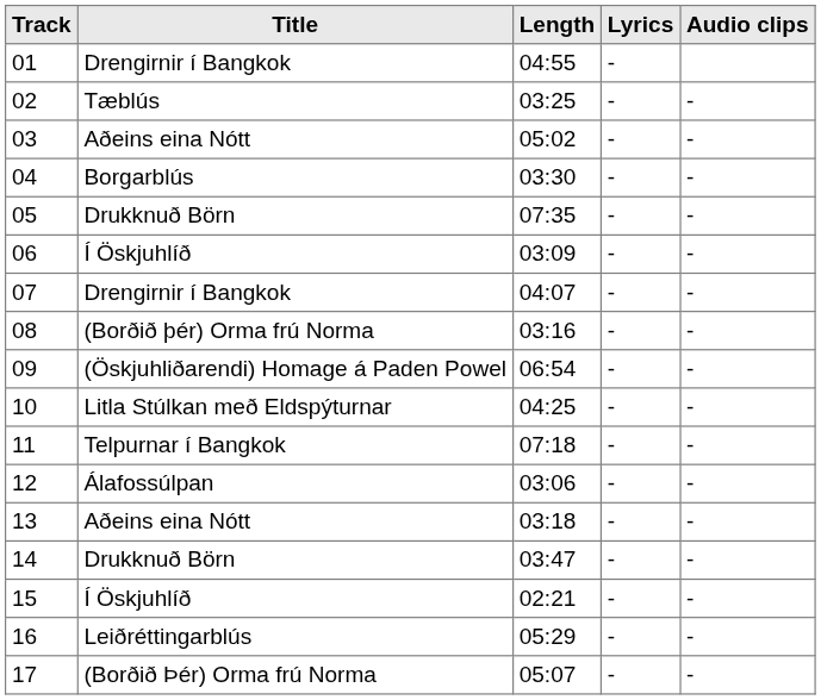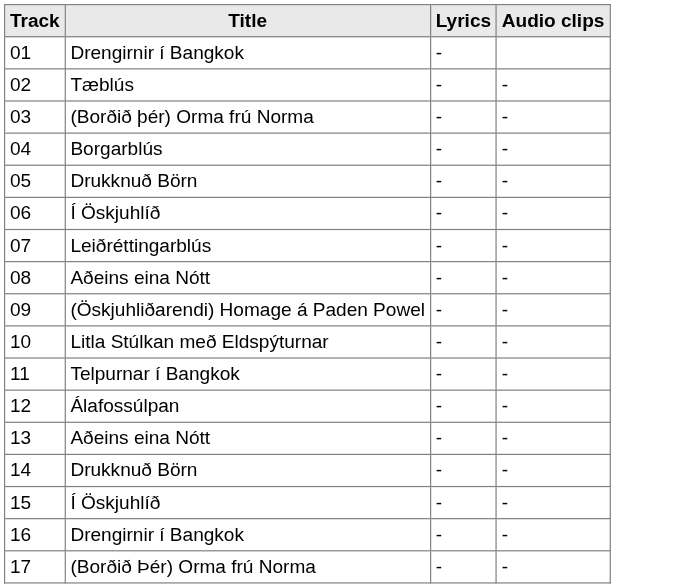 <table class="toccolours" border="1" cellpadding="4" style="border-collapse:collapse">
 <tr style="background-color:#e9e9e9" |>
 <th>Track</th>
 <th>Title</th>
-<th>Length</th>
 <th>Lyrics</th>
 <th>Audio clips</th>
 </tr>
 <tr>
 <td>01</td>
 <td>Drengirnir í Bangkok</td>
-<td>04:55</td>
 <td>-</td>
 <td></td>
 </tr>
 <tr>
 <td>02</td>
 <td>Tæblús</td>
-<td>03:25</td>
 <td>-</td>
 <td>-</td>
 </tr>
 <tr>
 <td>03</td>
-<td>Aðeins eina Nótt</td>
-<td>05:02</td>
+<td>(Borðið þér) Orma frú Norma</td>
 <td>-</td>
 <td>-</td>
 </tr>
 <tr>
 <td>04</td>
 <td>Borgarblús</td>
-<td>03:30</td>
 <td>-</td>
 <td>-</td>
 </tr>
 <tr>
 <td>05</td>
 <td>Drukknuð Börn</td>
-<td>07:35</td>
 <td>-</td>
 <td>-</td>
 </tr>
 <tr>
 <td>06</td>
 <td>Í Öskjuhlíð</td>
-<td>03:09</td>
 <td>-</td>
 <td>-</td>
 </tr>
 <tr>
 <td>07</td>
-<td>Drengirnir í Bangkok</td>
-<td>04:07</td>
+<td>Leiðréttingarblús</td>
 <td>-</td>
 <td>-</td>
 </tr>
 <tr>
 <td>08</td>
-<td>(Borðið þér) Orma frú Norma</td>
-<td>03:16</td>
+<td>Aðeins eina Nótt</td>
 <td>-</td>
 <td>-</td>
 </tr>
 <tr>
 <td>09</td>
 <td>(Öskjuhliðarendi) Homage á Paden Powel</td>
-<td>06:54</td>
 <td>-</td>
 <td>-</td>
 </tr>
 <tr>
 <td>10</td>
 <td>Litla Stúlkan með Eldspýturnar</td>
-<td>04:25</td>
 <td>-</td>
 <td>-</td>
 </tr>
 <tr>
 <td>11</td>
 <td>Telpurnar í Bangkok</td>
-<td>07:18</td>
 <td>-</td>
 <td>-</td>
 </tr>
 <tr>
 <td>12</td>
 <td>Álafossúlpan</td>
-<td>03:06</td>
 <td>-</td>
 <td>-</td>
 </tr>
 <tr>
 <td>13</td>
 <td>Aðeins eina Nótt</td>
-<td>03:18</td>
 <td>-</td>
 <td>-</td>
 </tr>
 <tr>
 <td>14</td>
 <td>Drukknuð Börn</td>
-<td>03:47</td>
 <td>-</td>
 <td>-</td>
 </tr>
 <tr>
 <td>15</td>
 <td>Í Öskjuhlíð</td>
-<td>02:21</td>
 <td>-</td>
 <td>-</td>
 </tr>
 <tr>
 <td>16</td>
-<td>Leiðréttingarblús</td>
-<td>05:29</td>
+<td>Drengirnir í Bangkok</td>
 <td>-</td>
 <td>-</td>
 </tr>
 <tr>
 <td>17</td>
 <td>(Borðið Þér) Orma frú Norma</td>
-<td>05:07</td>
 <td>-</td>
 <td>-</td>
 </tr>
 </table>
